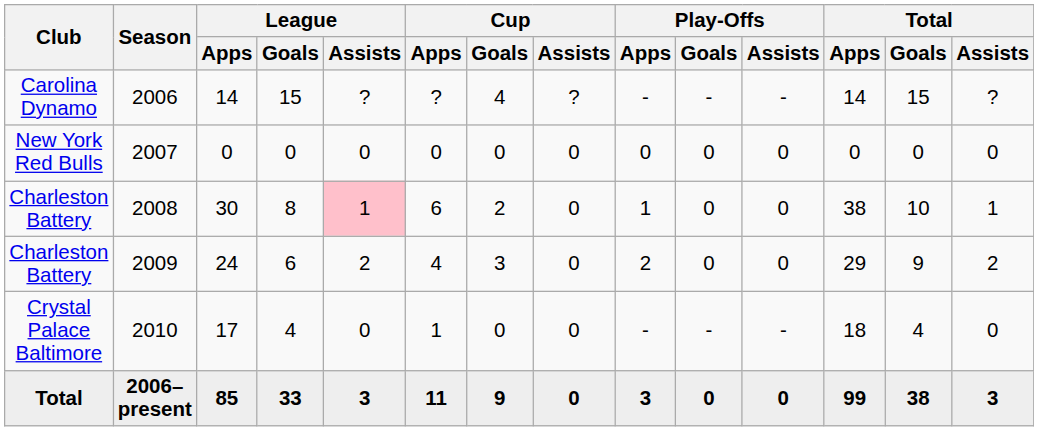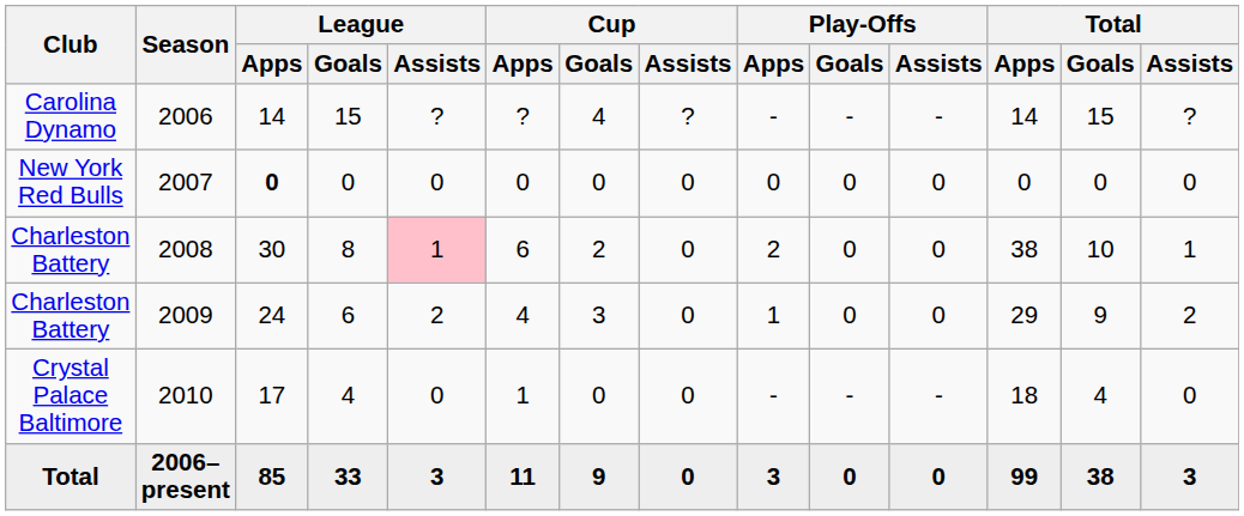 <table class="wikitable" style="text-align: center;">
 <tr>
 <th rowspan="2">Club</th>
 <th rowspan="2">Season</th>
 <th colspan="3">League</th>
 <th colspan="3">Cup</th>
 <th colspan="3">Play-Offs</th>
 <th colspan="3">Total</th>
 </tr>
 <tr>
 <th>Apps</th>
 <th>Goals</th>
 <th>Assists</th>
 <th>Apps</th>
 <th>Goals</th>
 <th>Assists</th>
 <th>Apps</th>
 <th>Goals</th>
 <th>Assists</th>
 <th>Apps</th>
 <th>Goals</th>
 <th>Assists</th>
 </tr>
 <tr>
 <td rowspan="1" valign="top"><a href='#'>Carolina Dynamo</a></td>
 <td>2006</td>
 <td>14</td>
 <td>15</td>
 <td>?</td>
 <td>?</td>
 <td>4</td>
 <td>?</td>
 <td>-</td>
 <td>-</td>
 <td>-</td>
 <td>14</td>
 <td>15</td>
 <td>?</td>
 </tr>
 <tr>
 <td><a href='#'>New York Red Bulls</a></td>
 <td>2007</td>
-<td>0</td>
+<td><strong>0</strong></td>
 <td>0</td>
 <td>0</td>
 <td>0</td>
 <td>0</td>
 <td>0</td>
 <td>0</td>
 <td>0</td>
 <td>0</td>
 <td>0</td>
 <td>0</td>
 <td>0</td>
 </tr>
 <tr>
 <td><a href='#'>Charleston Battery</a></td>
 <td>2008</td>
 <td>30</td>
 <td>8</td>
 <td style="background: pink;">1</td>
 <td>6</td>
 <td>2</td>
 <td>0</td>
-<td>1</td>
+<td>2</td>
 <td>0</td>
 <td>0</td>
 <td>38</td>
 <td>10</td>
 <td>1</td>
 </tr>
 <tr>
 <td><a href='#'>Charleston Battery</a></td>
 <td>2009</td>
 <td>24</td>
 <td>6</td>
 <td>2</td>
 <td>4</td>
 <td>3</td>
 <td>0</td>
-<td>2</td>
+<td>1</td>
 <td>0</td>
 <td>0</td>
 <td>29</td>
 <td>9</td>
 <td>2</td>
 </tr>
 <tr>
 <td><a href='#'>Crystal Palace Baltimore</a></td>
 <td>2010</td>
 <td>17</td>
 <td>4</td>
 <td>0</td>
 <td>1</td>
 <td>0</td>
 <td>0</td>
 <td>-</td>
 <td>-</td>
 <td>-</td>
 <td>18</td>
 <td>4</td>
 <td>0</td>
 </tr>
 <tr style="font-weight:bold; background-color:#eeeeee;">
 <td><strong>Total</strong></td>
 <td>2006–present</td>
 <td>85</td>
 <td>33</td>
 <td>3</td>
 <td>11</td>
 <td>9</td>
 <td>0</td>
 <td>3</td>
 <td>0</td>
 <td>0</td>
 <td>99</td>
 <td>38</td>
 <td>3</td>
 </tr>
 </table>
